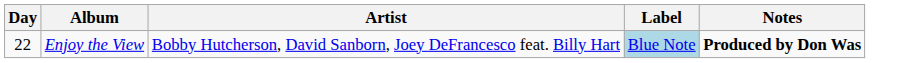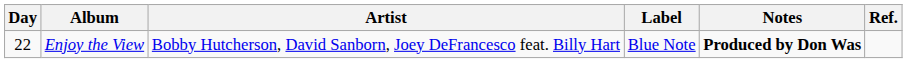 <table class="wikitable">
 <tr>
 <th>Day</th>
 <th>Album</th>
 <th>Artist</th>
 <th>Label</th>
 <th>Notes</th>
+<th>Ref.</th>
 </tr>
 <tr>
 <td rowspan="1" style="text-align:center;">22</td>
 <td><em><a href='#'>Enjoy the View</a></em></td>
 <td><a href='#'>Bobby Hutcherson</a>, <a href='#'>David Sanborn</a>, <a href='#'>Joey DeFrancesco</a> feat. <a href='#'>Billy Hart</a></td>
-<td style="background: lightblue;"><a href='#'>Blue Note</a></td>
+<td><a href='#'>Blue Note</a></td>
 <td><strong>Produced by Don Was</strong></td>
+<td style="text-align:center;"></td>
 </tr>
 </table>
